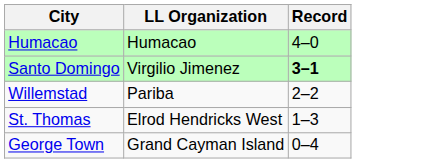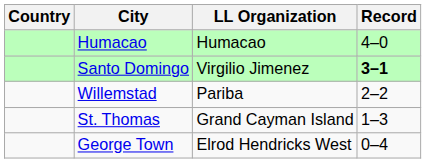 <table class="wikitable">
 <tr>
+<th>Country</th>
 <th>City</th>
 <th>LL Organization</th>
 <th>Record</th>
 </tr>
 <tr bgcolor=#bbffbb>
+<td><strong></strong></td>
 <td><a href='#'>Humacao</a></td>
 <td>Humacao</td>
 <td>4–0</td>
 </tr>
 <tr bgcolor=#bbffbb>
+<td><strong></strong></td>
 <td><a href='#'>Santo Domingo</a></td>
 <td>Virgilio Jimenez</td>
 <td><strong>3–1</strong></td>
 </tr>
 <tr>
+<td><strong></strong></td>
 <td><a href='#'>Willemstad</a></td>
 <td>Pariba</td>
 <td>2–2</td>
 </tr>
 <tr>
+<td><strong></strong></td>
 <td><a href='#'>St. Thomas</a></td>
-<td>Elrod Hendricks West</td>
+<td>Grand Cayman Island</td>
 <td>1–3</td>
 </tr>
 <tr>
+<td><strong></strong></td>
 <td><a href='#'>George Town</a></td>
-<td>Grand Cayman Island</td>
+<td>Elrod Hendricks West</td>
 <td>0–4</td>
 </tr>
 </table>
